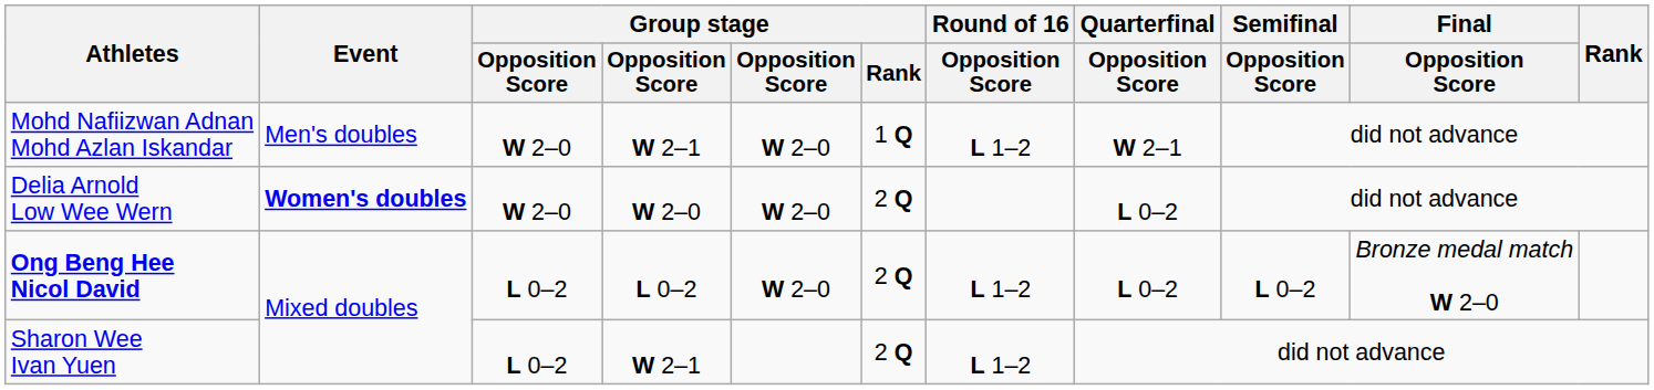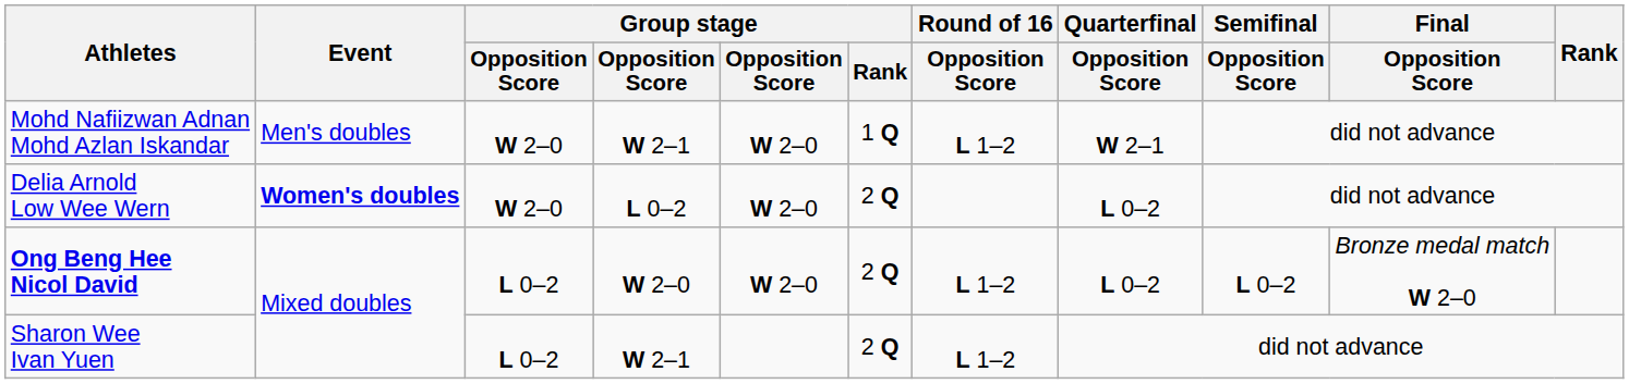 <table class="wikitable" style="font-size:90%">
 <tr>
 <th rowspan=2>Athletes</th>
 <th rowspan=2>Event</th>
 <th colspan=4>Group stage</th>
 <th>Round of 16</th>
 <th>Quarterfinal</th>
 <th>Semifinal</th>
 <th>Final</th>
 <th rowspan=2>Rank</th>
 </tr>
 <tr style="font-size:95%">
 <th>Opposition<br>Score</th>
 <th>Opposition<br>Score</th>
 <th>Opposition<br>Score</th>
 <th>Rank</th>
 <th>Opposition<br>Score</th>
 <th>Opposition<br>Score</th>
 <th>Opposition<br>Score</th>
 <th>Opposition<br>Score</th>
 </tr>
 <tr align=center>
 <td align=left><a href='#'>Mohd Nafiizwan Adnan</a><br><a href='#'>Mohd Azlan Iskandar</a></td>
 <td align=left><a href='#'>Men's doubles</a></td>
 <td><br><strong>W</strong> 2–0</td>
 <td><br><strong>W</strong> 2–1</td>
 <td><br><strong>W</strong> 2–0</td>
 <td>1 <strong>Q</strong></td>
 <td><br><strong>L</strong> 1–2</td>
 <td><br><strong>W</strong> 2–1</td>
 <td colspan=3>did not advance</td>
 </tr>
 <tr align=center>
 <td align=left><a href='#'>Delia Arnold</a><br><a href='#'>Low Wee Wern</a></td>
 <td align=left><strong><a href='#'>Women's doubles</a></strong></td>
 <td><br><strong>W</strong> 2–0</td>
-<td><br><strong>W</strong> 2–0</td>
+<td><br><strong>L</strong> 0–2</td>
 <td><br><strong>W</strong> 2–0</td>
 <td>2 <strong>Q</strong></td>
 <td></td>
 <td><br><strong>L</strong> 0–2</td>
 <td colspan=3>did not advance</td>
 </tr>
 <tr align=center>
 <td align=left><strong><a href='#'>Ong Beng Hee</a><br><a href='#'>Nicol David</a></strong></td>
 <td align=left rowspan=2><a href='#'>Mixed doubles</a></td>
 <td><br><strong>L</strong> 0–2</td>
-<td><br><strong>L</strong> 0–2</td>
+<td><br><strong>W</strong> 2–0</td>
 <td><br><strong>W</strong> 2–0</td>
 <td>2 <strong>Q</strong></td>
 <td><br><strong>L</strong> 1–2</td>
 <td><br><strong>L</strong> 0–2</td>
 <td><br><strong>L</strong> 0–2</td>
 <td><em>Bronze medal match</em><br><br><strong>W</strong> 2–0</td>
 <td></td>
 </tr>
 <tr align=center>
 <td align=left><a href='#'>Sharon Wee</a><br><a href='#'>Ivan Yuen</a></td>
 <td><br><strong>L</strong> 0–2</td>
 <td><br><strong>W</strong> 2–1</td>
 <td></td>
 <td>2 <strong>Q</strong></td>
 <td><br><strong>L</strong> 1–2</td>
 <td colspan=4>did not advance</td>
 </tr>
 </table>
